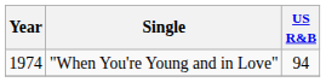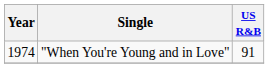 <table class="wikitable" style="text-align:center;">
 <tr>
 <th>Year</th>
 <th>Single</th>
 <th><small><a href='#'>US<br>R&B</a></small></th>
 </tr>
 <tr>
 <td>1974</td>
 <td align="left">"When You're Young and in Love"</td>
-<td>94</td>
+<td>91</td>
 </tr>
 <tr>
 </tr>
 </table>
